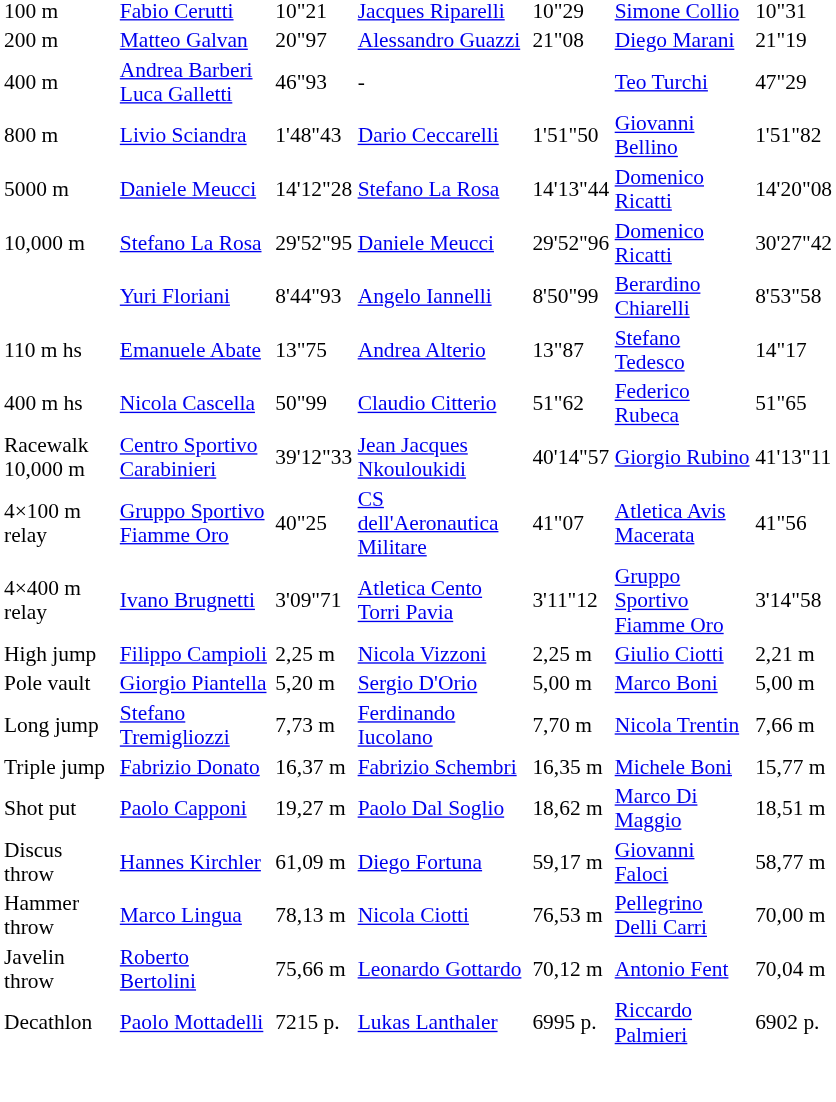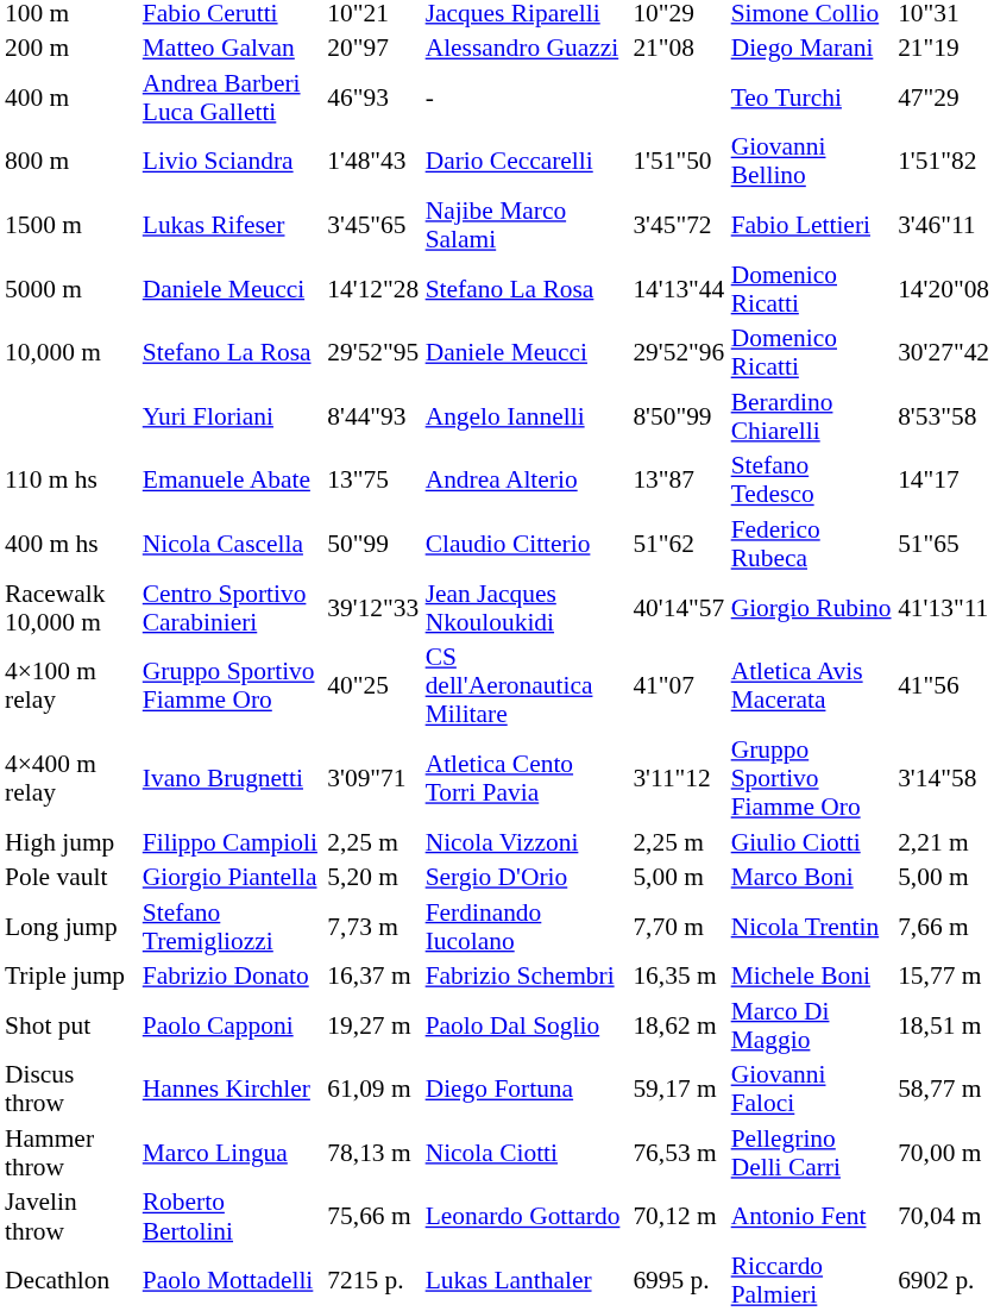 <table>
 <tr>
 <td>100 m</td>
 <td><a href='#'>Fabio Cerutti</a></td>
 <td>10"21</td>
 <td><a href='#'>Jacques Riparelli</a></td>
 <td>10"29</td>
 <td><a href='#'>Simone Collio</a></td>
 <td>10"31</td>
 </tr>
 <tr>
 <td>200 m</td>
 <td><a href='#'>Matteo Galvan</a></td>
 <td>20"97</td>
 <td><a href='#'>Alessandro Guazzi</a></td>
 <td>21"08</td>
 <td><a href='#'>Diego Marani</a></td>
 <td>21"19</td>
 </tr>
 <tr>
 <td>400 m</td>
 <td><a href='#'>Andrea Barberi</a><br><a href='#'>Luca Galletti</a></td>
 <td>46"93</td>
 <td>-</td>
 <td></td>
 <td><a href='#'>Teo Turchi</a></td>
 <td>47"29</td>
 </tr>
 <tr>
 <td>800 m</td>
 <td><a href='#'>Livio Sciandra</a></td>
 <td>1'48"43</td>
 <td><a href='#'>Dario Ceccarelli</a></td>
 <td>1'51"50</td>
 <td><a href='#'>Giovanni Bellino</a></td>
 <td>1'51"82</td>
+</tr>
+<tr>
+<td>1500 m</td>
+<td><a href='#'>Lukas Rifeser</a></td>
+<td>3'45"65</td>
+<td><a href='#'>Najibe Marco Salami</a></td>
+<td>3'45"72</td>
+<td><a href='#'>Fabio Lettieri</a></td>
+<td>3'46"11</td>
 </tr>
 <tr>
 <td>5000 m</td>
 <td><a href='#'>Daniele Meucci</a></td>
 <td>14'12"28</td>
 <td><a href='#'>Stefano La Rosa</a></td>
 <td>14'13"44</td>
 <td><a href='#'>Domenico Ricatti</a></td>
 <td>14'20"08</td>
 </tr>
 <tr>
 <td>10,000 m</td>
 <td><a href='#'>Stefano La Rosa</a></td>
 <td>29'52"95</td>
 <td><a href='#'>Daniele Meucci</a></td>
 <td>29'52"96</td>
 <td><a href='#'>Domenico Ricatti</a></td>
 <td>30'27"42</td>
 </tr>
 <tr>
 <td></td>
 <td><a href='#'>Yuri Floriani</a></td>
 <td>8'44"93</td>
 <td><a href='#'>Angelo Iannelli</a></td>
 <td>8'50"99</td>
 <td><a href='#'>Berardino Chiarelli</a></td>
 <td>8'53"58</td>
 </tr>
 <tr>
 <td>110 m hs</td>
 <td><a href='#'>Emanuele Abate</a></td>
 <td>13"75</td>
 <td><a href='#'>Andrea Alterio</a></td>
 <td>13"87</td>
 <td><a href='#'>Stefano Tedesco</a></td>
 <td>14"17</td>
 </tr>
 <tr>
 <td>400 m hs</td>
 <td><a href='#'>Nicola Cascella</a></td>
 <td>50"99</td>
 <td><a href='#'>Claudio Citterio</a></td>
 <td>51"62</td>
 <td><a href='#'>Federico Rubeca</a></td>
 <td>51"65</td>
 </tr>
 <tr>
 <td>Racewalk 10,000 m</td>
 <td><a href='#'>Centro Sportivo Carabinieri</a></td>
 <td>39'12"33</td>
 <td><a href='#'>Jean Jacques Nkouloukidi</a></td>
 <td>40'14"57</td>
 <td><a href='#'>Giorgio Rubino</a></td>
 <td>41'13"11</td>
 </tr>
 <tr>
 <td>4×100 m relay</td>
 <td><a href='#'>Gruppo Sportivo Fiamme Oro</a></td>
 <td>40"25</td>
 <td><a href='#'>CS dell'Aeronautica Militare</a></td>
 <td>41"07</td>
 <td><a href='#'>Atletica Avis Macerata</a></td>
 <td>41"56</td>
 </tr>
 <tr>
 <td>4×400 m relay</td>
 <td><a href='#'>Ivano Brugnetti</a></td>
 <td>3'09"71</td>
 <td><a href='#'>Atletica Cento Torri Pavia</a></td>
 <td>3'11"12</td>
 <td><a href='#'>Gruppo Sportivo Fiamme Oro</a></td>
 <td>3'14"58</td>
 </tr>
 <tr>
 <td>High jump</td>
 <td><a href='#'>Filippo Campioli</a></td>
 <td>2,25 m</td>
 <td><a href='#'>Nicola Vizzoni</a></td>
 <td>2,25 m</td>
 <td><a href='#'>Giulio Ciotti</a></td>
 <td>2,21 m</td>
 </tr>
 <tr>
 <td>Pole vault</td>
 <td><a href='#'>Giorgio Piantella</a></td>
 <td>5,20 m</td>
 <td><a href='#'>Sergio D'Orio</a></td>
 <td>5,00 m</td>
 <td><a href='#'>Marco Boni</a></td>
 <td>5,00 m</td>
 </tr>
 <tr>
 <td>Long jump</td>
 <td><a href='#'>Stefano Tremigliozzi</a></td>
 <td>7,73 m</td>
 <td><a href='#'>Ferdinando Iucolano</a></td>
 <td>7,70 m</td>
 <td><a href='#'>Nicola Trentin</a></td>
 <td>7,66 m</td>
 </tr>
 <tr>
 <td>Triple jump</td>
 <td><a href='#'>Fabrizio Donato</a></td>
 <td>16,37 m</td>
 <td><a href='#'>Fabrizio Schembri</a></td>
 <td>16,35 m</td>
 <td><a href='#'>Michele Boni</a></td>
 <td>15,77 m</td>
 </tr>
 <tr>
 <td>Shot put</td>
 <td><a href='#'>Paolo Capponi</a></td>
 <td>19,27 m</td>
 <td><a href='#'>Paolo Dal Soglio</a></td>
 <td>18,62 m</td>
 <td><a href='#'>Marco Di Maggio</a></td>
 <td>18,51 m</td>
 </tr>
 <tr>
 <td>Discus throw</td>
 <td><a href='#'>Hannes Kirchler</a></td>
 <td>61,09 m</td>
 <td><a href='#'>Diego Fortuna</a></td>
 <td>59,17 m</td>
 <td><a href='#'>Giovanni Faloci</a></td>
 <td>58,77 m</td>
 </tr>
 <tr>
 <td>Hammer throw</td>
 <td><a href='#'>Marco Lingua</a></td>
 <td>78,13 m</td>
 <td><a href='#'>Nicola Ciotti</a></td>
 <td>76,53 m</td>
 <td><a href='#'>Pellegrino Delli Carri</a></td>
 <td>70,00 m</td>
 </tr>
 <tr>
 <td>Javelin throw</td>
 <td><a href='#'>Roberto Bertolini</a></td>
 <td>75,66 m</td>
 <td><a href='#'>Leonardo Gottardo</a></td>
 <td>70,12 m</td>
 <td><a href='#'>Antonio Fent</a></td>
 <td>70,04 m</td>
 </tr>
 <tr>
 <td>Decathlon</td>
 <td><a href='#'>Paolo Mottadelli</a></td>
 <td>7215 p.</td>
 <td><a href='#'>Lukas Lanthaler</a></td>
 <td>6995 p.</td>
 <td><a href='#'>Riccardo Palmieri</a></td>
 <td>6902 p.</td>
 </tr>
 </table>
